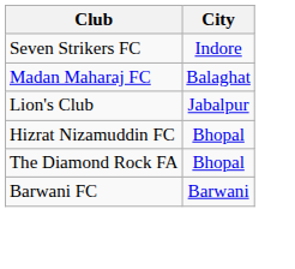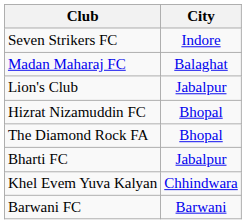 <table class="wikitable" style="text-align:center;">
 <tr>
 <th>Club</th>
 <th>City</th>
 </tr>
 <tr>
 <td style="text-align:left;">Seven Strikers FC</td>
 <td><a href='#'>Indore</a></td>
 </tr>
 <tr>
 <td style="text-align:left;"><a href='#'>Madan Maharaj FC</a></td>
 <td><a href='#'>Balaghat</a></td>
 </tr>
 <tr>
 <td style="text-align:left;">Lion's Club</td>
 <td><a href='#'>Jabalpur</a></td>
 </tr>
 <tr>
 <td style="text-align:left;">Hizrat Nizamuddin FC</td>
 <td><a href='#'>Bhopal</a></td>
 </tr>
 <tr>
 <td style="text-align:left;">The Diamond Rock FA</td>
 <td><a href='#'>Bhopal</a></td>
 </tr>
 <tr>
+<td style="text-align:left;">Bharti FC</td>
+<td><a href='#'>Jabalpur</a></td>
+</tr>
+<tr>
+<td style="text-align:left;">Khel Evem Yuva Kalyan</td>
+<td><a href='#'>Chhindwara</a></td>
+</tr>
+<tr>
 <td style="text-align:left;">Barwani FC</td>
 <td><a href='#'>Barwani</a></td>
 </tr>
 </table>
